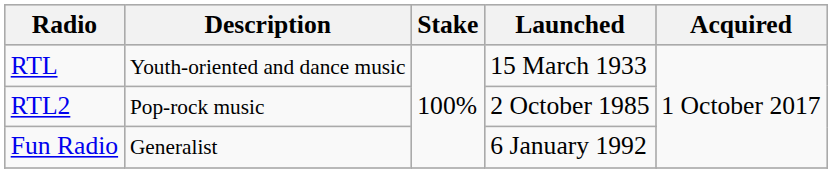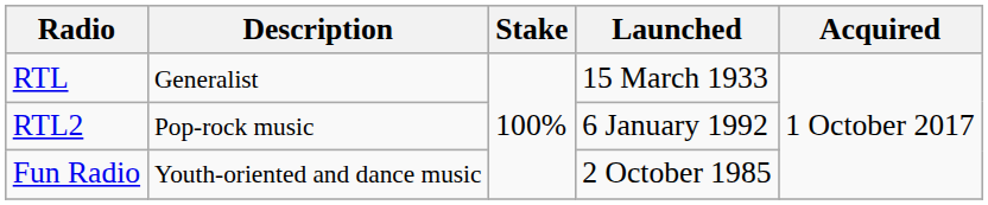 <table class="wikitable">
 <tr>
 <th>Radio</th>
 <th>Description</th>
 <th>Stake</th>
 <th>Launched</th>
 <th>Acquired</th>
 </tr>
 <tr>
 <td><a href='#'>RTL</a></td>
-<td><small>Youth-oriented and dance music</small></td>
+<td><small>Generalist</small></td>
 <td rowspan="3">100%</td>
 <td>15 March 1933</td>
 <td rowspan="3">1 October 2017</td>
 </tr>
 <tr>
 <td><a href='#'>RTL2</a></td>
 <td><small>Pop-rock music</small></td>
-<td>2 October 1985</td>
+<td>6 January 1992</td>
 </tr>
 <tr>
 <td><a href='#'>Fun Radio</a></td>
-<td><small>Generalist</small></td>
-<td>6 January 1992</td>
+<td><small>Youth-oriented and dance music</small></td>
+<td>2 October 1985</td>
 </tr>
 </table>
